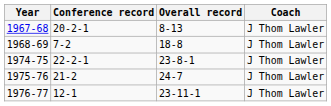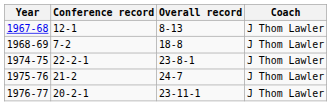 <table class="wikitable sortable">
 <tr>
 <th>Year</th>
 <th>Conference record</th>
 <th>Overall record</th>
 <th>Coach</th>
 </tr>
 <tr>
 <td><a href='#'>1967-68</a></td>
-<td>20-2-1</td>
+<td>12-1</td>
 <td>8-13</td>
 <td>J Thom Lawler</td>
 </tr>
 <tr>
 <td>1968-69</td>
 <td>7-2</td>
 <td>18-8</td>
 <td>J Thom Lawler</td>
 </tr>
 <tr>
 <td>1974-75</td>
 <td>22-2-1</td>
 <td>23-8-1</td>
 <td>J Thom Lawler</td>
 </tr>
 <tr>
 <td>1975-76</td>
 <td>21-2</td>
 <td>24-7</td>
 <td>J Thom Lawler</td>
 </tr>
 <tr>
 <td>1976-77</td>
-<td>12-1</td>
+<td>20-2-1</td>
 <td>23-11-1</td>
 <td>J Thom Lawler</td>
 </tr>
 </table>
